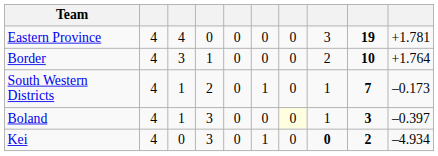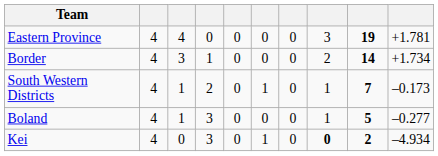 <table class="wikitable" style="text-align:center">
 <tr>
 <th width="150">Team</th>
 <th width="25"></th>
 <th width="25"></th>
 <th width="25"></th>
 <th width="25"></th>
 <th width="25"></th>
 <th width="25"></th>
 <th width="40"></th>
 <th width="40"></th>
 <th width="45"></th>
 </tr>
 <tr>
 <td style="text-align:left"><a href='#'>Eastern Province</a></td>
 <td>4</td>
 <td>4</td>
 <td>0</td>
 <td>0</td>
 <td>0</td>
 <td>0</td>
 <td>3</td>
 <td><strong>19</strong></td>
 <td>+1.781</td>
 </tr>
 <tr>
 <td style="text-align:left"><a href='#'>Border</a></td>
 <td>4</td>
 <td>3</td>
 <td>1</td>
 <td>0</td>
 <td>0</td>
 <td>0</td>
 <td>2</td>
-<td><strong>10</strong></td>
-<td>+1.764</td>
+<td><strong>14</strong></td>
+<td>+1.734</td>
 </tr>
 <tr>
 <td style="text-align:left"><a href='#'>South Western Districts</a></td>
 <td>4</td>
 <td>1</td>
 <td>2</td>
 <td>0</td>
 <td>1</td>
 <td>0</td>
 <td>1</td>
 <td><strong>7</strong></td>
 <td>–0.173</td>
 </tr>
 <tr>
 <td style="text-align:left"><a href='#'>Boland</a></td>
 <td>4</td>
 <td>1</td>
 <td>3</td>
 <td>0</td>
 <td>0</td>
-<td style="background: lightyellow;">0</td>
+<td>0</td>
 <td>1</td>
-<td><strong>3</strong></td>
-<td>–0.397</td>
+<td><strong>5</strong></td>
+<td>–0.277</td>
 </tr>
 <tr>
 <td style="text-align:left"><a href='#'>Kei</a></td>
 <td>4</td>
 <td>0</td>
 <td>3</td>
 <td>0</td>
 <td>1</td>
 <td>0</td>
 <td><strong>0</strong></td>
 <td><strong>2</strong></td>
 <td>–4.934</td>
 </tr>
 </table>
